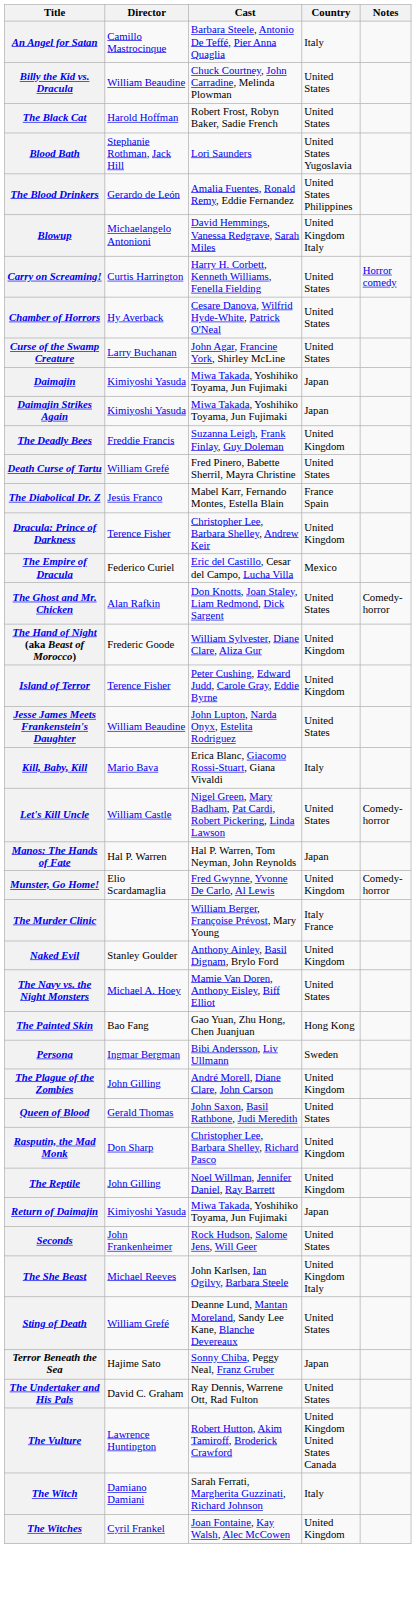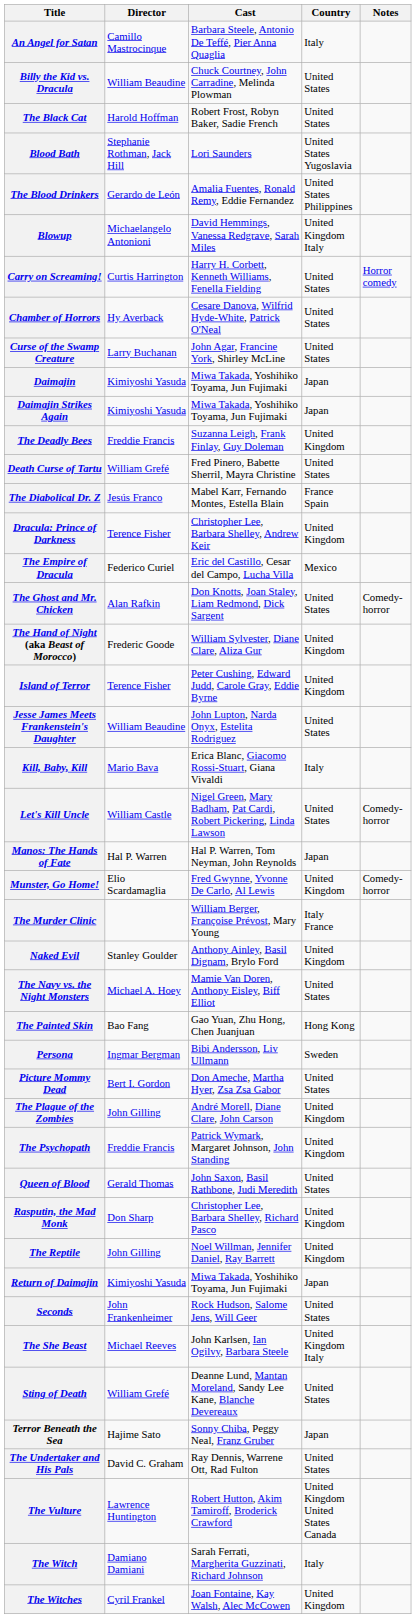 <table class="wikitable sortable">
 <tr>
 <th scope="col">Title</th>
 <th scope="col" class="unsortable">Director</th>
 <th scope="col" class="unsortable">Cast</th>
 <th scope="col">Country</th>
 <th scope="col" class="unsortable">Notes</th>
 </tr>
 <tr>
 <th><em><a href='#'>An Angel for Satan</a></em></th>
 <td><a href='#'>Camillo Mastrocinque</a></td>
 <td><a href='#'>Barbara Steele</a>, <a href='#'>Antonio De Teffé</a>, <a href='#'>Pier Anna Quaglia</a></td>
 <td>Italy</td>
 <td></td>
 </tr>
 <tr>
 <th><em><a href='#'>Billy the Kid vs. Dracula</a></em></th>
 <td><a href='#'>William Beaudine</a></td>
 <td><a href='#'>Chuck Courtney</a>, <a href='#'>John Carradine</a>, Melinda Plowman</td>
 <td>United States</td>
 <td></td>
 </tr>
 <tr>
 <th><em><a href='#'>The Black Cat</a></em></th>
 <td><a href='#'>Harold Hoffman</a></td>
 <td>Robert Frost, Robyn Baker, Sadie French</td>
 <td>United States</td>
 <td></td>
 </tr>
 <tr>
 <th><em><a href='#'>Blood Bath</a></em></th>
 <td><a href='#'>Stephanie Rothman</a>, <a href='#'>Jack Hill</a></td>
 <td><a href='#'>Lori Saunders</a></td>
 <td>United States<br>Yugoslavia</td>
 <td></td>
 </tr>
 <tr>
 <th><em><a href='#'>The Blood Drinkers</a></em></th>
 <td><a href='#'>Gerardo de León</a></td>
 <td><a href='#'>Amalia Fuentes</a>, <a href='#'>Ronald Remy</a>, Eddie Fernandez</td>
 <td>United States<br>Philippines</td>
 <td></td>
 </tr>
 <tr>
 <th><em><a href='#'>Blowup</a></em></th>
 <td><a href='#'>Michaelangelo Antonioni</a></td>
 <td><a href='#'>David Hemmings</a>, <a href='#'>Vanessa Redgrave</a>, <a href='#'>Sarah Miles</a></td>
 <td>United Kingdom<br>Italy</td>
 <td></td>
 </tr>
 <tr>
 <th><em><a href='#'>Carry on Screaming!</a></em></th>
 <td><a href='#'>Curtis Harrington</a></td>
 <td><a href='#'>Harry H. Corbett</a>, <a href='#'>Kenneth Williams</a>, <a href='#'>Fenella Fielding</a></td>
 <td><br>United States</td>
 <td><a href='#'>Horror comedy</a></td>
 </tr>
 <tr>
 <th><em><a href='#'>Chamber of Horrors</a></em></th>
 <td><a href='#'>Hy Averback</a></td>
 <td><a href='#'>Cesare Danova</a>, <a href='#'>Wilfrid Hyde-White</a>, <a href='#'>Patrick O'Neal</a></td>
 <td>United States</td>
 <td></td>
 </tr>
 <tr>
 <th><em><a href='#'>Curse of the Swamp Creature</a></em></th>
 <td><a href='#'>Larry Buchanan</a></td>
 <td><a href='#'>John Agar</a>, <a href='#'>Francine York</a>, Shirley McLine</td>
 <td>United States</td>
 <td></td>
 </tr>
 <tr>
 <th><em><a href='#'>Daimajin</a></em></th>
 <td><a href='#'>Kimiyoshi Yasuda</a></td>
 <td><a href='#'>Miwa Takada</a>, Yoshihiko Toyama, Jun Fujimaki</td>
 <td>Japan</td>
 <td></td>
 </tr>
 <tr>
 <th><em><a href='#'>Daimajin Strikes Again</a></em></th>
 <td><a href='#'>Kimiyoshi Yasuda</a></td>
 <td><a href='#'>Miwa Takada</a>, Yoshihiko Toyama, Jun Fujimaki</td>
 <td>Japan</td>
 <td></td>
 </tr>
 <tr>
 <th><em><a href='#'>The Deadly Bees</a></em></th>
 <td><a href='#'>Freddie Francis</a></td>
 <td><a href='#'>Suzanna Leigh</a>, <a href='#'>Frank Finlay</a>, <a href='#'>Guy Doleman</a></td>
 <td>United Kingdom</td>
 <td></td>
 </tr>
 <tr>
 <th><em><a href='#'>Death Curse of Tartu</a></em></th>
 <td><a href='#'>William Grefé</a></td>
 <td>Fred Pinero, Babette Sherril, Mayra Christine</td>
 <td>United States</td>
 <td></td>
 </tr>
 <tr>
 <th><em><a href='#'>The Diabolical Dr. Z</a></em></th>
 <td><a href='#'>Jesús Franco</a></td>
 <td>Mabel Karr, Fernando Montes, Estella Blain</td>
 <td>France<br>Spain</td>
 <td></td>
 </tr>
 <tr>
 <th><em><a href='#'>Dracula: Prince of Darkness</a></em></th>
 <td><a href='#'>Terence Fisher</a></td>
 <td><a href='#'>Christopher Lee</a>, <a href='#'>Barbara Shelley</a>, <a href='#'>Andrew Keir</a></td>
 <td>United Kingdom</td>
 <td></td>
 </tr>
 <tr>
 <th><em><a href='#'>The Empire of Dracula</a></em></th>
 <td>Federico Curiel</td>
 <td><a href='#'>Eric del Castillo</a>, Cesar del Campo, <a href='#'>Lucha Villa</a></td>
 <td>Mexico</td>
 <td></td>
 </tr>
 <tr>
 <th><em><a href='#'>The Ghost and Mr. Chicken</a></em></th>
 <td><a href='#'>Alan Rafkin</a></td>
 <td><a href='#'>Don Knotts</a>, <a href='#'>Joan Staley</a>, <a href='#'>Liam Redmond</a>, <a href='#'>Dick Sargent</a></td>
 <td>United States</td>
 <td>Comedy-horror</td>
 </tr>
 <tr>
 <th><em><a href='#'>The Hand of Night</a></em> (aka <em>Beast of Morocco</em>)</th>
 <td>Frederic Goode</td>
 <td><a href='#'>William Sylvester</a>, <a href='#'>Diane Clare</a>, <a href='#'>Aliza Gur</a></td>
 <td>United Kingdom</td>
 <td></td>
 </tr>
 <tr>
 <th><em><a href='#'>Island of Terror</a></em></th>
 <td><a href='#'>Terence Fisher</a></td>
 <td><a href='#'>Peter Cushing</a>, <a href='#'>Edward Judd</a>, <a href='#'>Carole Gray</a>, <a href='#'>Eddie Byrne</a></td>
 <td>United Kingdom</td>
 <td></td>
 </tr>
 <tr>
 <th><em><a href='#'>Jesse James Meets Frankenstein's Daughter</a></em></th>
 <td><a href='#'>William Beaudine</a></td>
 <td><a href='#'>John Lupton</a>, <a href='#'>Narda Onyx</a>, <a href='#'>Estelita Rodriguez</a></td>
 <td>United States</td>
 <td></td>
 </tr>
 <tr>
 <th><em><a href='#'>Kill, Baby, Kill</a></em></th>
 <td><a href='#'>Mario Bava</a></td>
 <td>Erica Blanc, <a href='#'>Giacomo Rossi-Stuart</a>, Giana Vivaldi</td>
 <td>Italy</td>
 <td></td>
 </tr>
 <tr>
 <th><em><a href='#'>Let's Kill Uncle</a></em></th>
 <td><a href='#'>William Castle</a></td>
 <td><a href='#'>Nigel Green</a>, <a href='#'>Mary Badham</a>, <a href='#'>Pat Cardi</a>, <a href='#'>Robert Pickering</a>, <a href='#'>Linda Lawson</a></td>
 <td>United States</td>
 <td>Comedy-horror</td>
 </tr>
 <tr>
 <th><em><a href='#'>Manos: The Hands of Fate</a></em></th>
 <td>Hal P. Warren</td>
 <td>Hal P. Warren, Tom Neyman, John Reynolds</td>
 <td>Japan</td>
 <td></td>
 </tr>
 <tr>
 <th><em><a href='#'>Munster, Go Home!</a></em></th>
 <td>Elio Scardamaglia</td>
 <td><a href='#'>Fred Gwynne</a>, <a href='#'>Yvonne De Carlo</a>, <a href='#'>Al Lewis</a></td>
 <td>United Kingdom</td>
 <td>Comedy-horror</td>
 </tr>
 <tr>
 <th><em><a href='#'>The Murder Clinic</a></em></th>
 <td></td>
 <td><a href='#'>William Berger</a>, <a href='#'>Françoise Prévost</a>, Mary Young</td>
 <td>Italy<br>France</td>
 <td></td>
 </tr>
 <tr>
 <th><em><a href='#'>Naked Evil</a></em></th>
 <td>Stanley Goulder</td>
 <td><a href='#'>Anthony Ainley</a>, <a href='#'>Basil Dignam</a>, Brylo Ford</td>
 <td>United Kingdom</td>
 <td></td>
 </tr>
 <tr>
 <th><em><a href='#'>The Navy vs. the Night Monsters</a></em></th>
 <td><a href='#'>Michael A. Hoey</a></td>
 <td><a href='#'>Mamie Van Doren</a>, <a href='#'>Anthony Eisley</a>, <a href='#'>Biff Elliot</a></td>
 <td>United States</td>
 <td></td>
 </tr>
 <tr>
 <th><em><a href='#'>The Painted Skin</a></em></th>
 <td>Bao Fang</td>
 <td>Gao Yuan, Zhu Hong, Chen Juanjuan</td>
 <td>Hong Kong</td>
 <td></td>
 </tr>
 <tr>
 <th><em><a href='#'>Persona</a></em></th>
 <td><a href='#'>Ingmar Bergman</a></td>
 <td><a href='#'>Bibi Andersson</a>, <a href='#'>Liv Ullmann</a></td>
 <td>Sweden</td>
 <td></td>
 </tr>
 <tr>
+<th><em><a href='#'>Picture Mommy Dead</a></em></th>
+<td><a href='#'>Bert I. Gordon</a></td>
+<td><a href='#'>Don Ameche</a>, <a href='#'>Martha Hyer</a>, <a href='#'>Zsa Zsa Gabor</a></td>
+<td>United States</td>
+<td></td>
+</tr>
+<tr>
 <th><em><a href='#'>The Plague of the Zombies</a></em></th>
 <td><a href='#'>John Gilling</a></td>
 <td><a href='#'>André Morell</a>, <a href='#'>Diane Clare</a>, <a href='#'>John Carson</a></td>
+<td>United Kingdom</td>
+<td></td>
+</tr>
+<tr>
+<th><em><a href='#'>The Psychopath</a></em></th>
+<td><a href='#'>Freddie Francis</a></td>
+<td><a href='#'>Patrick Wymark</a>, Margaret Johnson, <a href='#'>John Standing</a></td>
 <td>United Kingdom</td>
 <td></td>
 </tr>
 <tr>
 <th><em><a href='#'>Queen of Blood</a></em></th>
 <td><a href='#'>Gerald Thomas</a></td>
 <td><a href='#'>John Saxon</a>, <a href='#'>Basil Rathbone</a>, <a href='#'>Judi Meredith</a></td>
 <td>United States</td>
 <td></td>
 </tr>
 <tr>
 <th><em><a href='#'>Rasputin, the Mad Monk</a></em></th>
 <td><a href='#'>Don Sharp</a></td>
 <td><a href='#'>Christopher Lee</a>, <a href='#'>Barbara Shelley</a>, <a href='#'>Richard Pasco</a></td>
 <td>United Kingdom</td>
 <td></td>
 </tr>
 <tr>
 <th><em><a href='#'>The Reptile</a></em></th>
 <td><a href='#'>John Gilling</a></td>
 <td><a href='#'>Noel Willman</a>, <a href='#'>Jennifer Daniel</a>, <a href='#'>Ray Barrett</a></td>
 <td>United Kingdom</td>
 <td></td>
 </tr>
 <tr>
 <th><em><a href='#'>Return of Daimajin</a></em></th>
 <td><a href='#'>Kimiyoshi Yasuda</a></td>
 <td><a href='#'>Miwa Takada</a>, Yoshihiko Toyama, Jun Fujimaki</td>
 <td>Japan</td>
 <td></td>
 </tr>
 <tr>
 <th><em><a href='#'>Seconds</a></em></th>
 <td><a href='#'>John Frankenheimer</a></td>
 <td><a href='#'>Rock Hudson</a>, <a href='#'>Salome Jens</a>, <a href='#'>Will Geer</a></td>
 <td>United States</td>
 <td></td>
 </tr>
 <tr>
 <th><em><a href='#'>The She Beast</a></em></th>
 <td><a href='#'>Michael Reeves</a></td>
 <td>John Karlsen, <a href='#'>Ian Ogilvy</a>, <a href='#'>Barbara Steele</a></td>
 <td>United Kingdom<br>Italy</td>
 <td></td>
 </tr>
 <tr>
 <th><em><a href='#'>Sting of Death</a></em></th>
 <td><a href='#'>William Grefé</a></td>
 <td>Deanne Lund, <a href='#'>Mantan Moreland</a>, Sandy Lee Kane, <a href='#'>Blanche Devereaux</a></td>
 <td>United States</td>
 <td></td>
 </tr>
 <tr>
 <th><em>Terror Beneath the Sea</em></th>
 <td>Hajime Sato</td>
 <td><a href='#'>Sonny Chiba</a>, Peggy Neal, <a href='#'>Franz Gruber</a></td>
 <td>Japan</td>
 <td></td>
 </tr>
 <tr>
 <th><em><a href='#'>The Undertaker and His Pals</a></em></th>
 <td>David C. Graham</td>
 <td>Ray Dennis, Warrene Ott, Rad Fulton</td>
 <td>United States</td>
 <td></td>
 </tr>
 <tr>
 <th><em><a href='#'>The Vulture</a></em></th>
 <td><a href='#'>Lawrence Huntington</a></td>
 <td><a href='#'>Robert Hutton</a>, <a href='#'>Akim Tamiroff</a>, <a href='#'>Broderick Crawford</a></td>
 <td>United Kingdom<br>United States<br>Canada</td>
 <td></td>
 </tr>
 <tr>
 <th><em><a href='#'>The Witch</a></em></th>
 <td><a href='#'>Damiano Damiani</a></td>
 <td>Sarah Ferrati, <a href='#'>Margherita Guzzinati</a>, <a href='#'>Richard Johnson</a></td>
 <td>Italy</td>
 <td></td>
 </tr>
 <tr>
 <th><em><a href='#'>The Witches</a></em></th>
 <td><a href='#'>Cyril Frankel</a></td>
 <td><a href='#'>Joan Fontaine</a>, <a href='#'>Kay Walsh</a>, <a href='#'>Alec McCowen</a></td>
 <td>United Kingdom</td>
 <td></td>
 </tr>
 </table>
